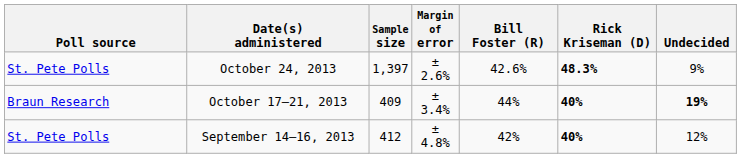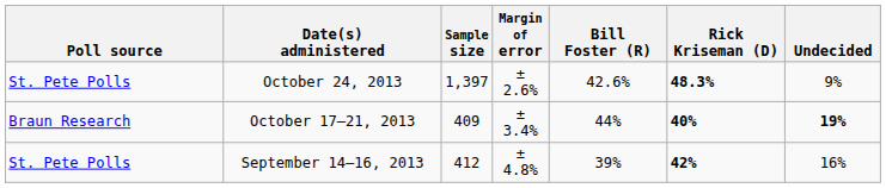 <table class="wikitable">
 <tr valign= bottom>
 <th style="width:190px;">Poll source</th>
 <th style="width:190px;">Date(s)<br>administered</th>
 <th style="width:20px;"><small>Sample</small><br>size</th>
 <th style="width:45px;"><small>Margin of</small><br>error</th>
 <th style="width:100px;">Bill<br>Foster (R)</th>
 <th style="width:100px;">Rick<br>Kriseman (D)</th>
 <th style="width:80px;">Undecided</th>
 </tr>
 <tr>
 <td><a href='#'>St. Pete Polls</a></td>
 <td align=center>October 24, 2013</td>
 <td align=center>1,397</td>
 <td align=center>± 2.6%</td>
 <td align=center>42.6%</td>
 <td><strong>48.3%</strong></td>
 <td align=center>9%</td>
 </tr>
 <tr>
 <td><a href='#'>Braun Research</a></td>
 <td align=center>October 17–21, 2013</td>
 <td align=center>409</td>
 <td align=center>± 3.4%</td>
 <td align=center>44%</td>
 <td><strong>40%</strong></td>
 <td align=center><strong>19%</strong></td>
 </tr>
 <tr>
 <td><a href='#'>St. Pete Polls</a></td>
 <td align=center>September 14–16, 2013</td>
 <td align=center>412</td>
 <td align=center>± 4.8%</td>
-<td align=center>42%</td>
-<td><strong>40%</strong></td>
-<td align=center>12%</td>
+<td align=center>39%</td>
+<td><strong>42%</strong></td>
+<td align=center>16%</td>
 </tr>
 </table>
